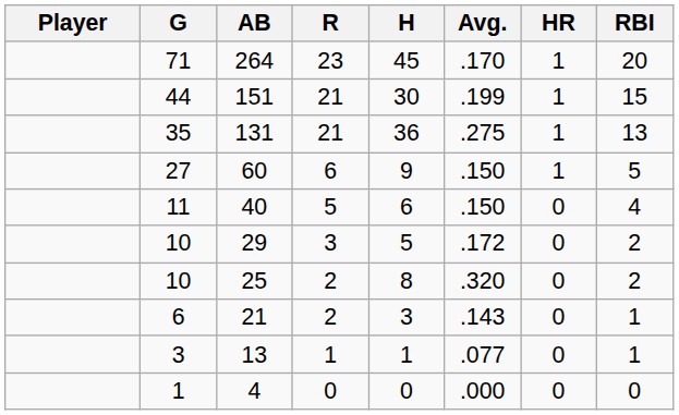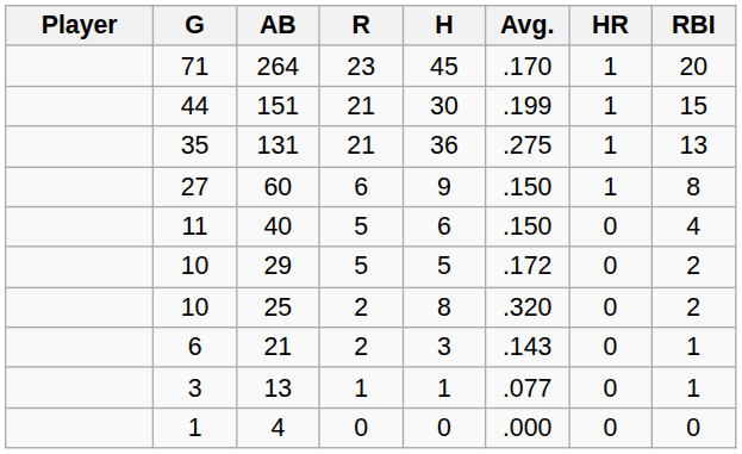 <table class="wikitable sortable">
 <tr>
 <th bgcolor="#DDDDFF" width="16%">Player</th>
 <th bgcolor="#DDDDFF" width="9%">G</th>
 <th bgcolor="#DDDDFF" width="9%">AB</th>
 <th bgcolor="#DDDDFF" width="9%">R</th>
 <th bgcolor="#DDDDFF" width="9%">H</th>
 <th bgcolor="#DDDDFF" width="9%">Avg.</th>
 <th bgcolor="#DDDDFF" width="9%">HR</th>
 <th bgcolor="#DDDDFF" width="9%">RBI</th>
 </tr>
 <tr align="center">
 <td></td>
 <td>71</td>
 <td>264</td>
 <td>23</td>
 <td>45</td>
 <td>.170</td>
 <td>1</td>
 <td>20</td>
 </tr>
 <tr align="center">
 <td></td>
 <td>44</td>
 <td>151</td>
 <td>21</td>
 <td>30</td>
 <td>.199</td>
 <td>1</td>
 <td>15</td>
 </tr>
 <tr align="center">
 <td></td>
 <td>35</td>
 <td>131</td>
 <td>21</td>
 <td>36</td>
 <td>.275</td>
 <td>1</td>
 <td>13</td>
 </tr>
 <tr align="center">
 <td></td>
 <td>27</td>
 <td>60</td>
 <td>6</td>
 <td>9</td>
 <td>.150</td>
 <td>1</td>
-<td>5</td>
+<td>8</td>
 </tr>
 <tr align="center">
 <td></td>
 <td>11</td>
 <td>40</td>
 <td>5</td>
 <td>6</td>
 <td>.150</td>
 <td>0</td>
 <td>4</td>
 </tr>
 <tr align="center">
 <td></td>
 <td>10</td>
 <td>29</td>
-<td>3</td>
+<td>5</td>
 <td>5</td>
 <td>.172</td>
 <td>0</td>
 <td>2</td>
 </tr>
 <tr align="center">
 <td></td>
 <td>10</td>
 <td>25</td>
 <td>2</td>
 <td>8</td>
 <td>.320</td>
 <td>0</td>
 <td>2</td>
 </tr>
 <tr align="center">
 <td></td>
 <td>6</td>
 <td>21</td>
 <td>2</td>
 <td>3</td>
 <td>.143</td>
 <td>0</td>
 <td>1</td>
 </tr>
 <tr align="center">
 <td></td>
 <td>3</td>
 <td>13</td>
 <td>1</td>
 <td>1</td>
 <td>.077</td>
 <td>0</td>
 <td>1</td>
 </tr>
 <tr align="center">
 <td></td>
 <td>1</td>
 <td>4</td>
 <td>0</td>
 <td>0</td>
 <td>.000</td>
 <td>0</td>
 <td>0</td>
 </tr>
 </table>
